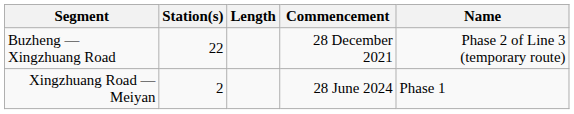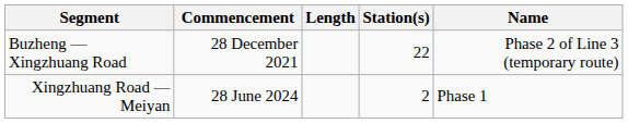 <table class="wikitable" style="border-collapse: collapse; text-align: right;">
 <tr>
 <th>Segment</th>
+<th>Commencement</th>
+<th>Length</th>
 <th>Station(s)</th>
-<th>Length</th>
-<th>Commencement</th>
 <th>Name</th>
 </tr>
 <tr>
 <td style="text-align: left;">Buzheng — Xingzhuang Road</td>
+<td>28 December 2021</td>
+<td></td>
 <td>22</td>
-<td></td>
-<td>28 December 2021</td>
 <td>Phase 2 of Line 3 (temporary route)</td>
 </tr>
 <tr>
 <td>Xingzhuang Road — Meiyan</td>
+<td>28 June 2024</td>
+<td></td>
 <td>2</td>
-<td></td>
-<td>28 June 2024</td>
 <td style="text-align: left;">Phase 1</td>
 </tr>
 </table>
